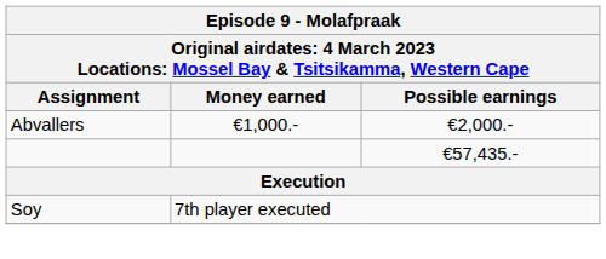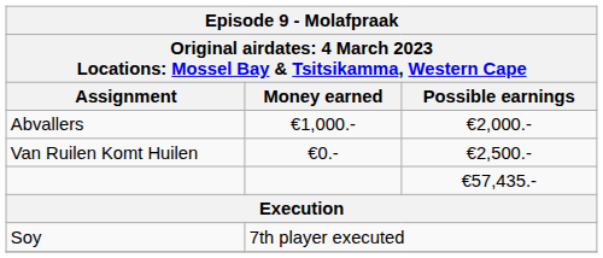 <table class="wikitable" style="font-size: 95%; margin: 10px" align="right" width="40%">
 <tr>
 <th colspan=3>Episode 9 - Molafpraak</th>
 </tr>
 <tr>
 <th colspan=3>Original airdates: 4 March 2023<br>Locations: <a href='#'>Mossel Bay</a> & <a href='#'>Tsitsikamma</a>, <a href='#'>Western Cape</a></th>
 </tr>
 <tr>
 <th>Assignment</th>
 <th>Money earned</th>
 <th>Possible earnings</th>
 </tr>
 <tr>
 <td>Abvallers</td>
 <td align="center">€1,000.-</td>
 <td align="center">€2,000.-</td>
 </tr>
 <tr>
+<td>Van Ruilen Komt Huilen</td>
+<td align="center">€0.-</td>
+<td align="center">€2,500.-</td>
+</tr>
+<tr>
 <td><strong></strong></td>
 <td align="center"><strong></strong></td>
 <td align="center">€57,435.-</td>
 </tr>
 <tr>
 <th colspan=3>Execution</th>
 </tr>
 <tr>
 <td>Soy</td>
 <td colspan=2>7th player executed</td>
 </tr>
 <tr>
 </tr>
 </table>
